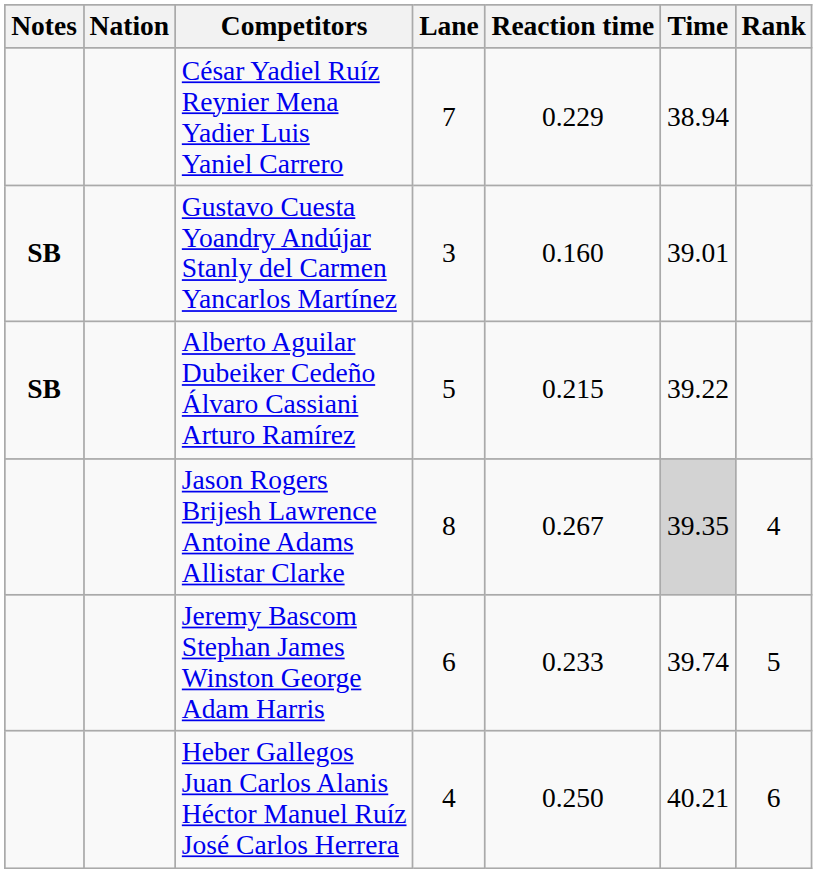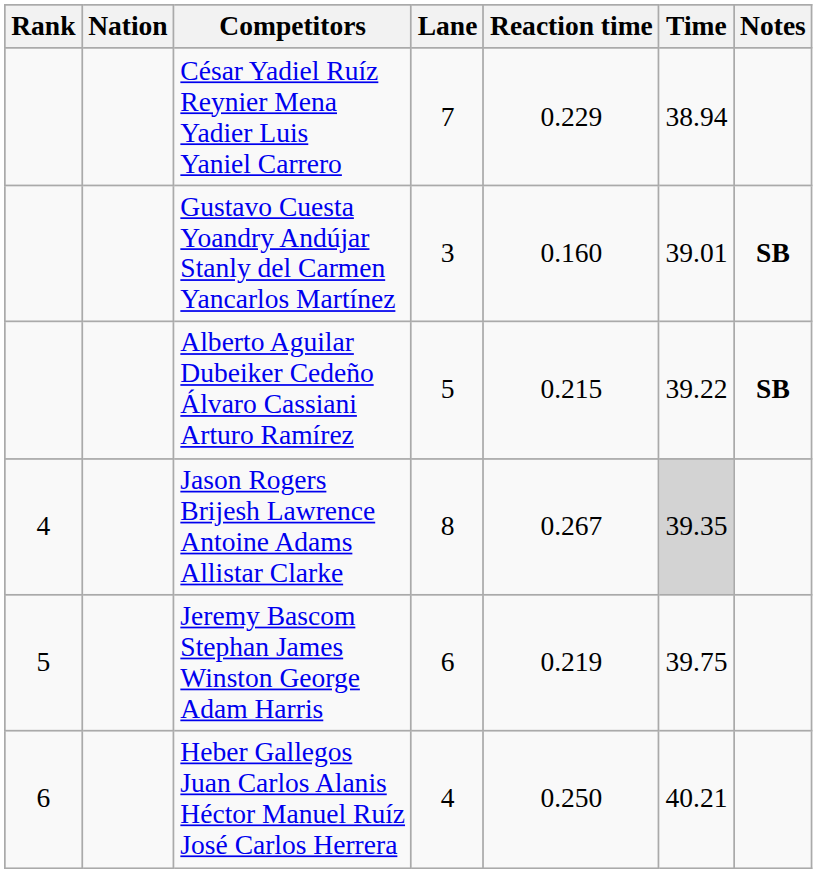 <table class="wikitable sortable" style="text-align:center">
 <tr>
-<th>Notes</th>
+<th>Rank</th>
 <th>Nation</th>
 <th>Competitors</th>
 <th>Lane</th>
 <th>Reaction time</th>
 <th>Time</th>
-<th>Rank</th>
+<th>Notes</th>
 </tr>
 <tr>
 <td></td>
 <td align=left></td>
 <td align=left><a href='#'>César Yadiel Ruíz</a><br><a href='#'>Reynier Mena</a><br><a href='#'>Yadier Luis</a><br><a href='#'>Yaniel Carrero</a><br></td>
 <td>7</td>
 <td>0.229</td>
 <td>38.94</td>
 <td></td>
 </tr>
 <tr>
-<td><strong>SB</strong></td>
+<td></td>
 <td align=left></td>
 <td align=left><a href='#'>Gustavo Cuesta</a><br><a href='#'>Yoandry Andújar</a><br><a href='#'>Stanly del Carmen</a><br><a href='#'>Yancarlos Martínez</a><br></td>
 <td>3</td>
 <td>0.160</td>
 <td>39.01</td>
-<td></td>
+<td><strong>SB</strong></td>
 </tr>
 <tr>
-<td><strong>SB</strong></td>
+<td></td>
 <td align=left></td>
 <td align=left><a href='#'>Alberto Aguilar</a><br><a href='#'>Dubeiker Cedeño</a><br><a href='#'>Álvaro Cassiani</a><br><a href='#'>Arturo Ramírez</a><br></td>
 <td>5</td>
 <td>0.215</td>
 <td>39.22</td>
-<td></td>
+<td><strong>SB</strong></td>
 </tr>
 <tr>
-<td></td>
+<td>4</td>
 <td align=left></td>
 <td align=left><a href='#'>Jason Rogers</a><br><a href='#'>Brijesh Lawrence</a><br><a href='#'>Antoine Adams</a><br><a href='#'>Allistar Clarke</a><br></td>
 <td>8</td>
 <td>0.267</td>
 <td style="background: lightgrey;">39.35</td>
-<td>4</td>
+<td></td>
 </tr>
 <tr>
-<td></td>
+<td>5</td>
 <td align=left></td>
 <td align=left><a href='#'>Jeremy Bascom</a><br><a href='#'>Stephan James</a><br><a href='#'>Winston George</a><br><a href='#'>Adam Harris</a><br></td>
 <td>6</td>
-<td>0.233</td>
-<td>39.74</td>
-<td>5</td>
+<td>0.219</td>
+<td>39.75</td>
+<td></td>
 </tr>
 <tr>
-<td></td>
+<td>6</td>
 <td align=left></td>
 <td align=left><a href='#'>Heber Gallegos</a><br><a href='#'>Juan Carlos Alanis</a><br><a href='#'>Héctor Manuel Ruíz</a><br><a href='#'>José Carlos Herrera</a><br></td>
 <td>4</td>
 <td>0.250</td>
 <td>40.21</td>
-<td>6</td>
+<td></td>
 </tr>
 </table>
